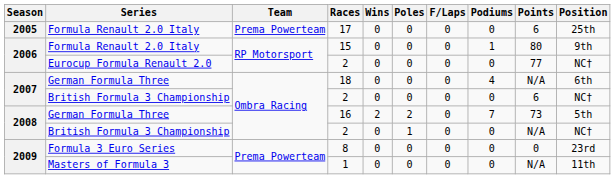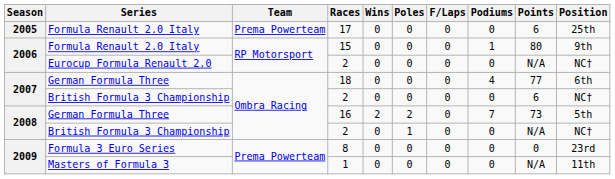 <table class="wikitable" style="font-size: 90%; text-align:center">
 <tr>
 <th>Season</th>
 <th>Series</th>
 <th>Team</th>
 <th>Races</th>
 <th>Wins</th>
 <th>Poles</th>
 <th>F/Laps</th>
 <th>Podiums</th>
 <th>Points</th>
 <th>Position</th>
 </tr>
 <tr>
 <th>2005</th>
 <td align=left><a href='#'>Formula Renault 2.0 Italy</a></td>
 <td align=left><a href='#'>Prema Powerteam</a></td>
 <td>17</td>
 <td>0</td>
 <td>0</td>
 <td>0</td>
 <td>0</td>
 <td>6</td>
 <td>25th</td>
 </tr>
 <tr>
 <th rowspan=2>2006</th>
 <td align=left><a href='#'>Formula Renault 2.0 Italy</a></td>
 <td align=left rowspan=2><a href='#'>RP Motorsport</a></td>
 <td>15</td>
 <td>0</td>
 <td>0</td>
 <td>0</td>
 <td>1</td>
 <td>80</td>
 <td>9th</td>
 </tr>
 <tr>
 <td align=left><a href='#'>Eurocup Formula Renault 2.0</a></td>
 <td>2</td>
 <td>0</td>
 <td>0</td>
 <td>0</td>
 <td>0</td>
-<td>77</td>
+<td>N/A</td>
 <td>NC†</td>
 </tr>
 <tr>
 <th rowspan=2>2007</th>
 <td align=left><a href='#'>German Formula Three</a></td>
 <td align=left rowspan=4><a href='#'>Ombra Racing</a></td>
 <td>18</td>
 <td>0</td>
 <td>0</td>
 <td>0</td>
 <td>4</td>
-<td>N/A</td>
+<td>77</td>
 <td>6th</td>
 </tr>
 <tr>
 <td align=left><a href='#'>British Formula 3 Championship</a></td>
 <td>2</td>
 <td>0</td>
 <td>0</td>
 <td>0</td>
 <td>0</td>
 <td>6</td>
 <td>NC†</td>
 </tr>
 <tr>
 <th rowspan=2>2008</th>
 <td align=left><a href='#'>German Formula Three</a></td>
 <td>16</td>
 <td>2</td>
 <td>2</td>
 <td>0</td>
 <td>7</td>
 <td>73</td>
 <td>5th</td>
 </tr>
 <tr>
 <td align=left><a href='#'>British Formula 3 Championship</a></td>
 <td>2</td>
 <td>0</td>
 <td>1</td>
 <td>0</td>
 <td>0</td>
 <td>N/A</td>
 <td>NC†</td>
 </tr>
 <tr>
 <th rowspan=2>2009</th>
 <td align=left><a href='#'>Formula 3 Euro Series</a></td>
 <td align=left rowspan=2><a href='#'>Prema Powerteam</a></td>
 <td>8</td>
 <td>0</td>
 <td>0</td>
 <td>0</td>
 <td>0</td>
 <td>0</td>
 <td>23rd</td>
 </tr>
 <tr>
 <td align=left><a href='#'>Masters of Formula 3</a></td>
 <td>1</td>
 <td>0</td>
 <td>0</td>
 <td>0</td>
 <td>0</td>
 <td>N/A</td>
 <td>11th</td>
 </tr>
 </table>
